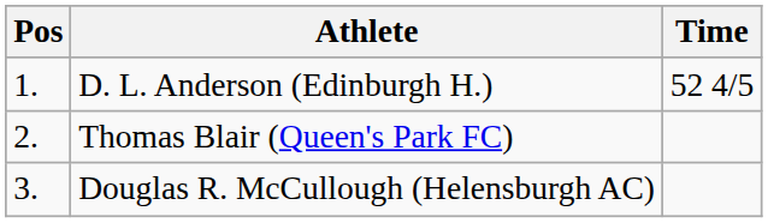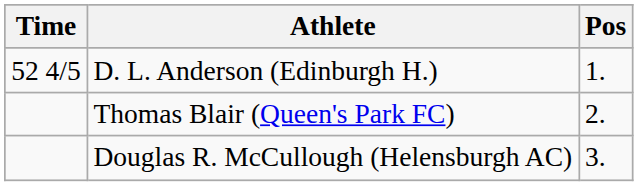 <table class="wikitable">
 <tr>
+<th>Time</th>
+<th>Athlete</th>
 <th>Pos</th>
-<th>Athlete</th>
-<th>Time</th>
 </tr>
 <tr>
+<td>52 4/5</td>
+<td>D. L. Anderson (Edinburgh H.)</td>
 <td>1.</td>
-<td>D. L. Anderson (Edinburgh H.)</td>
-<td>52 4/5</td>
 </tr>
 <tr>
+<td></td>
+<td>Thomas Blair (<a href='#'>Queen's Park FC</a>)</td>
 <td>2.</td>
-<td>Thomas Blair (<a href='#'>Queen's Park FC</a>)</td>
-<td></td>
 </tr>
 <tr>
+<td></td>
+<td>Douglas R. McCullough (Helensburgh AC)</td>
 <td>3.</td>
-<td>Douglas R. McCullough (Helensburgh AC)</td>
-<td></td>
 </tr>
 </table>
